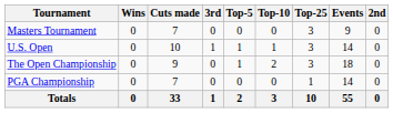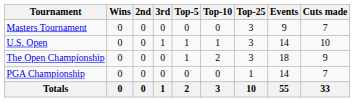 <table class=wikitable style=text-align:center>
 <tr>
 <th>Tournament</th>
 <th>Wins</th>
-<th>Cuts made</th>
+<th>2nd</th>
 <th>3rd</th>
 <th>Top-5</th>
 <th>Top-10</th>
 <th>Top-25</th>
 <th>Events</th>
-<th>2nd</th>
+<th>Cuts made</th>
 </tr>
 <tr>
 <td align=left><a href='#'>Masters Tournament</a></td>
 <td>0</td>
-<td>7</td>
+<td>0</td>
 <td>0</td>
 <td>0</td>
 <td>0</td>
 <td>3</td>
 <td>9</td>
-<td>0</td>
+<td>7</td>
 </tr>
 <tr>
 <td align=left><a href='#'>U.S. Open</a></td>
 <td>0</td>
-<td>10</td>
+<td>0</td>
 <td>1</td>
 <td>1</td>
 <td>1</td>
 <td>3</td>
 <td>14</td>
-<td>0</td>
+<td>10</td>
 </tr>
 <tr>
 <td align=left><a href='#'>The Open Championship</a></td>
 <td>0</td>
-<td>9</td>
+<td>0</td>
 <td>0</td>
 <td>1</td>
 <td>2</td>
 <td>3</td>
 <td>18</td>
-<td>0</td>
+<td>9</td>
 </tr>
 <tr>
 <td align=left><a href='#'>PGA Championship</a></td>
 <td>0</td>
-<td>7</td>
+<td>0</td>
 <td>0</td>
 <td>0</td>
 <td>0</td>
 <td>1</td>
 <td>14</td>
-<td>0</td>
+<td>7</td>
 </tr>
 <tr>
 <th>Totals</th>
 <th>0</th>
-<th>33</th>
+<th>0</th>
 <th>1</th>
 <th>2</th>
 <th>3</th>
 <th>10</th>
 <th>55</th>
-<th>0</th>
+<th>33</th>
 </tr>
 </table>
